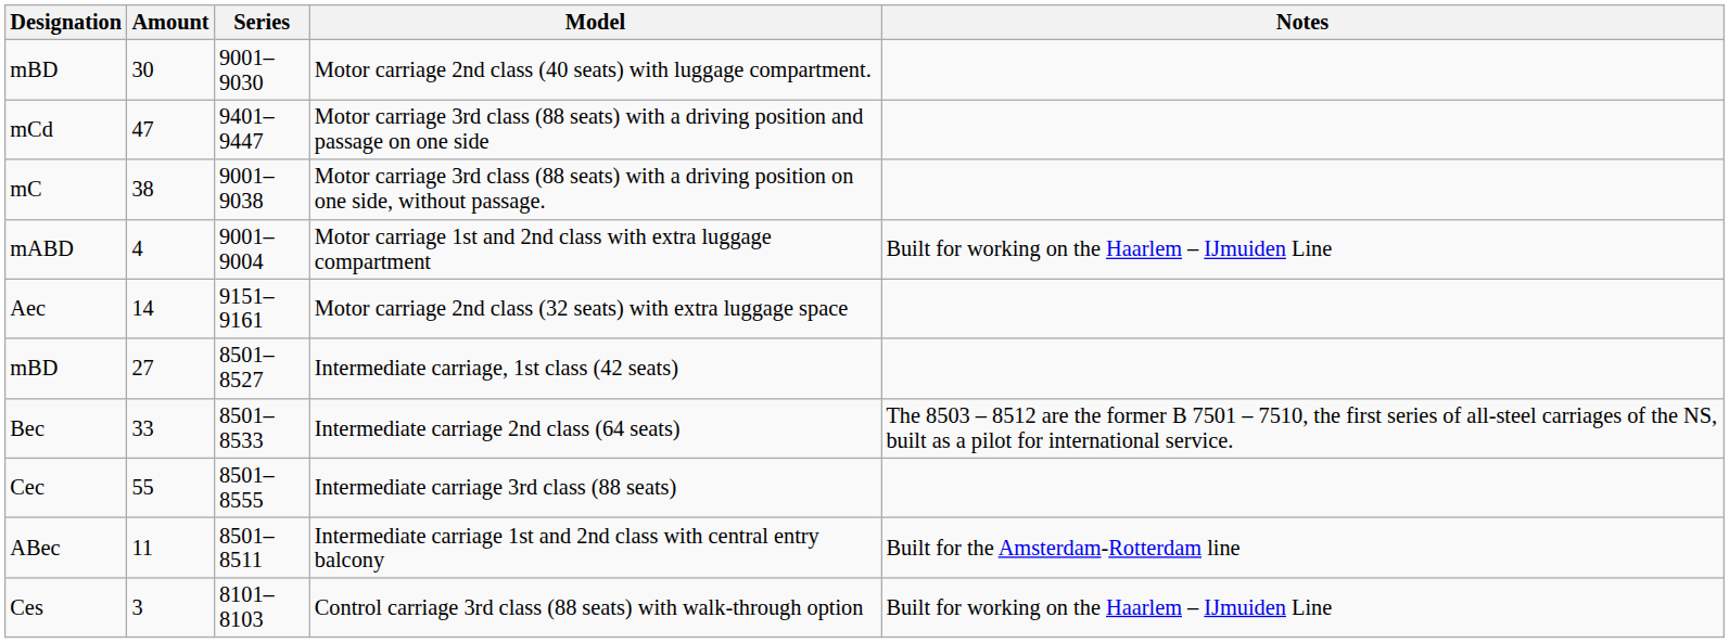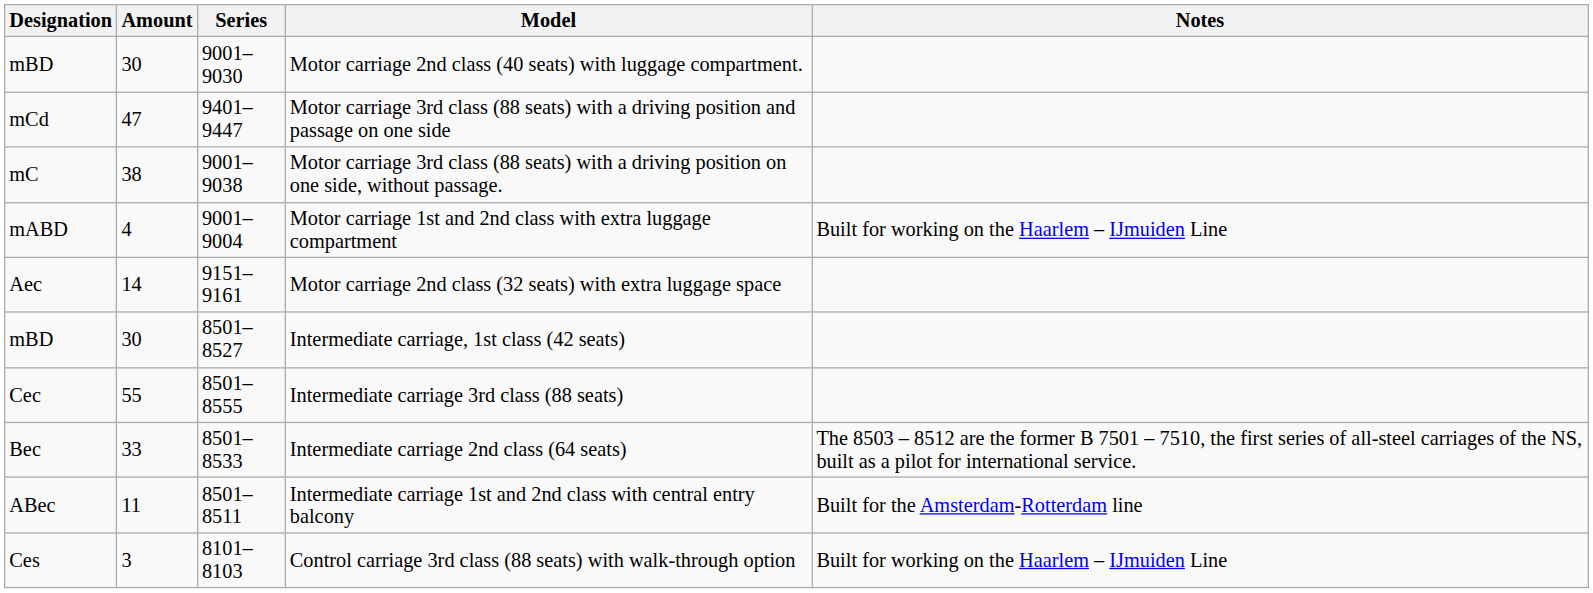 <table class="wikitable">
 <tr>
 <th>Designation</th>
 <th>Amount</th>
 <th>Series</th>
 <th>Model</th>
 <th>Notes</th>
 </tr>
 <tr>
 <td>mBD</td>
 <td>30</td>
 <td>9001–9030</td>
 <td>Motor carriage  2nd class (40 seats) with luggage compartment.</td>
 <td></td>
 </tr>
 <tr>
 <td>mCd</td>
 <td>47</td>
 <td>9401–9447</td>
 <td>Motor carriage 3rd class (88 seats) with a driving position and passage on one side</td>
 <td></td>
 </tr>
 <tr>
 <td>mC</td>
 <td>38</td>
 <td>9001–9038</td>
 <td>Motor carriage 3rd class (88 seats) with a driving position on one side, without passage.</td>
 <td></td>
 </tr>
 <tr>
 <td>mABD</td>
 <td>4</td>
 <td>9001–9004</td>
 <td>Motor carriage 1st and 2nd class with extra luggage compartment</td>
 <td>Built for working on the <a href='#'>Haarlem</a> – <a href='#'>IJmuiden</a> Line</td>
 </tr>
 <tr>
 <td>Aec</td>
 <td>14</td>
 <td>9151–9161</td>
 <td>Motor carriage 2nd class (32 seats) with extra luggage space</td>
 <td></td>
 </tr>
 <tr>
 <td>mBD</td>
-<td>27</td>
+<td>30</td>
 <td>8501–8527</td>
 <td>Intermediate carriage, 1st class (42 seats)</td>
+<td></td>
+</tr>
+<tr>
+<td>Cec</td>
+<td>55</td>
+<td>8501–8555</td>
+<td>Intermediate carriage 3rd class (88 seats)</td>
 <td></td>
 </tr>
 <tr>
 <td>Bec</td>
 <td>33</td>
 <td>8501–8533</td>
 <td>Intermediate carriage 2nd class (64 seats)</td>
 <td>The 8503 – 8512 are the former B 7501 – 7510, the first series of all-steel carriages of the NS, built as a pilot for international service.</td>
-</tr>
-<tr>
-<td>Cec</td>
-<td>55</td>
-<td>8501–8555</td>
-<td>Intermediate carriage 3rd class (88 seats)</td>
-<td></td>
 </tr>
 <tr>
 <td>ABec</td>
 <td>11</td>
 <td>8501–8511</td>
 <td>Intermediate carriage 1st and 2nd class with central entry balcony</td>
 <td>Built for the <a href='#'>Amsterdam</a>-<a href='#'>Rotterdam</a> line</td>
 </tr>
 <tr>
 <td>Ces</td>
 <td>3</td>
 <td>8101–8103</td>
 <td>Control carriage 3rd class (88 seats) with walk-through option</td>
 <td>Built for working on the <a href='#'>Haarlem</a> – <a href='#'>IJmuiden</a> Line</td>
 </tr>
 </table>
